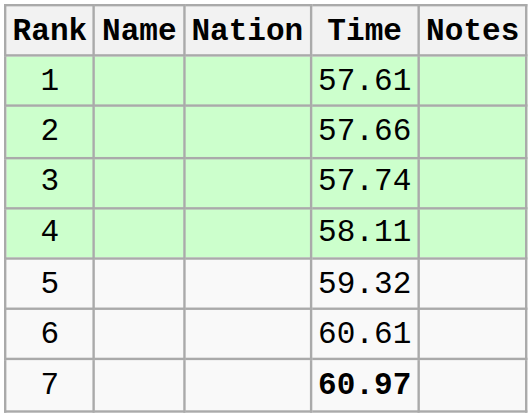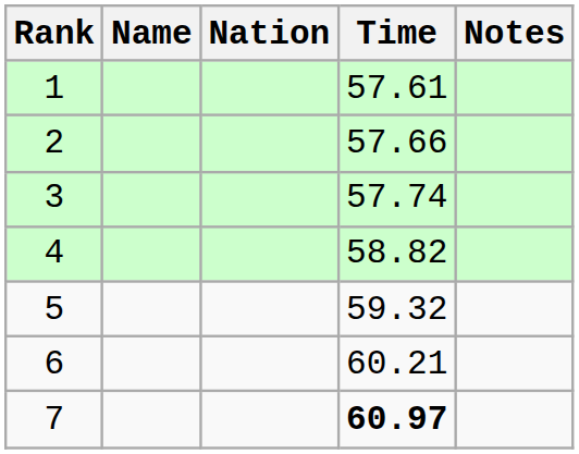 <table class="wikitable sortable" style="text-align:center">
 <tr>
 <th scope="col">Rank</th>
 <th scope="col">Name</th>
 <th scope="col">Nation</th>
 <th scope="col">Time</th>
 <th scope="col">Notes</th>
 </tr>
 <tr bgcolor=ccffcc>
 <td>1</td>
 <td style="text-align:left"></td>
 <td style="text-align:left"></td>
 <td>57.61</td>
 <td></td>
 </tr>
 <tr bgcolor=ccffcc>
 <td>2</td>
 <td style="text-align:left"></td>
 <td style="text-align:left"></td>
 <td>57.66</td>
 <td></td>
 </tr>
 <tr bgcolor=ccffcc>
 <td>3</td>
 <td style="text-align:left"></td>
 <td style="text-align:left"></td>
 <td>57.74</td>
 <td></td>
 </tr>
 <tr bgcolor=ccffcc>
 <td>4</td>
 <td style="text-align:left"></td>
 <td style="text-align:left"></td>
-<td>58.11</td>
+<td>58.82</td>
 <td></td>
 </tr>
 <tr>
 <td>5</td>
 <td style="text-align:left"></td>
 <td style="text-align:left"></td>
 <td>59.32</td>
 <td></td>
 </tr>
 <tr>
 <td>6</td>
 <td style="text-align:left"></td>
 <td style="text-align:left"></td>
-<td>60.61</td>
+<td>60.21</td>
 <td></td>
 </tr>
 <tr>
 <td>7</td>
 <td style="text-align:left"></td>
 <td style="text-align:left"></td>
 <td><strong>60.97</strong></td>
 <td></td>
 </tr>
 </table>
